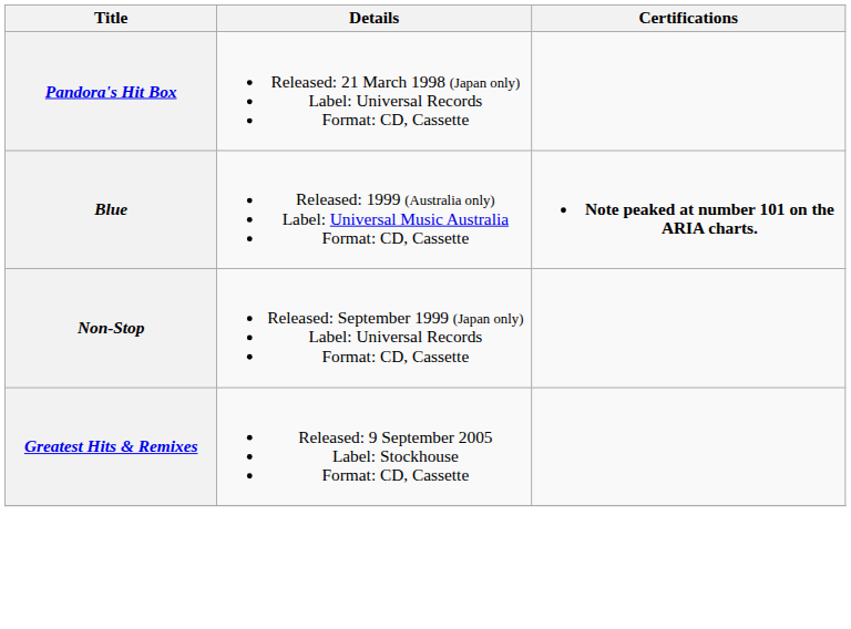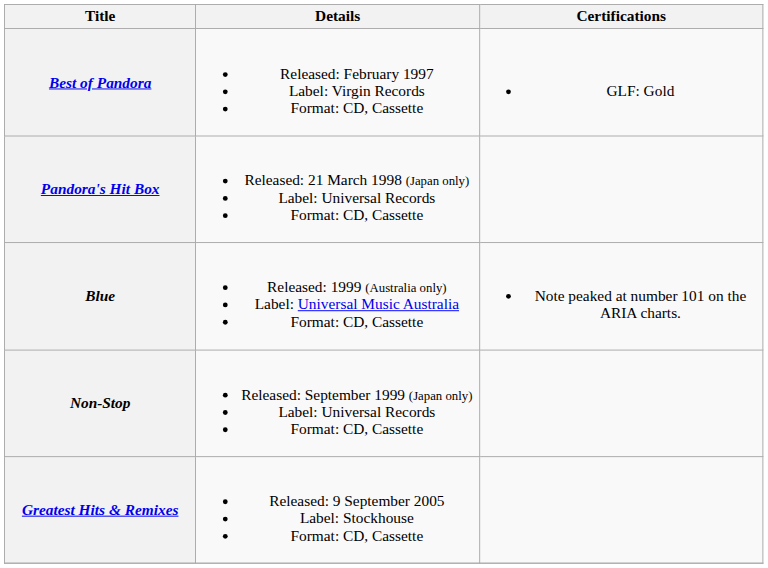 <table class="wikitable plainrowheaders" style="text-align:center;">
 <tr>
 <th scope="col" style="width:12em;">Title</th>
 <th scope="col" style="width:18em;">Details</th>
 <th scope="col" style="width:18em;">Certifications</th>
+</tr>
+<tr>
+<th scope="row"><em><a href='#'>Best of Pandora</a></em></th>
+<td><br><ul><li>Released: February 1997</li><li>Label: Virgin Records</li><li>Format: CD, Cassette</li></ul></td>
+<td><br><ul><li>GLF: Gold</li></ul></td>
 </tr>
 <tr>
 <th scope="row"><em><a href='#'>Pandora's Hit Box</a></em></th>
 <td><br><ul><li>Released: 21 March 1998 <small> (Japan only) </small></li><li>Label: Universal Records</li><li>Format: CD, Cassette</li></ul></td>
 <td></td>
 </tr>
 <tr>
 <th scope="row"><em>Blue</em></th>
 <td><br><ul><li>Released: 1999 <small> (Australia only) </small></li><li>Label: <a href='#'>Universal Music Australia</a></li><li>Format: CD, Cassette</li></ul></td>
-<td><strong><br><ul><li>Note peaked at number 101 on the ARIA charts.</li></ul></strong></td>
+<td><br><ul><li>Note peaked at number 101 on the ARIA charts.</li></ul></td>
 </tr>
 <tr>
 <th scope="row"><em>Non-Stop</em></th>
 <td><br><ul><li>Released: September 1999 <small> (Japan only) </small></li><li>Label: Universal Records</li><li>Format: CD, Cassette</li></ul></td>
 <td></td>
 </tr>
 <tr>
 <th scope="row"><em><a href='#'>Greatest Hits & Remixes</a></em></th>
 <td><br><ul><li>Released: 9 September 2005</li><li>Label: Stockhouse</li><li>Format: CD, Cassette</li></ul></td>
 <td></td>
 </tr>
 <tr>
 </tr>
 </table>
